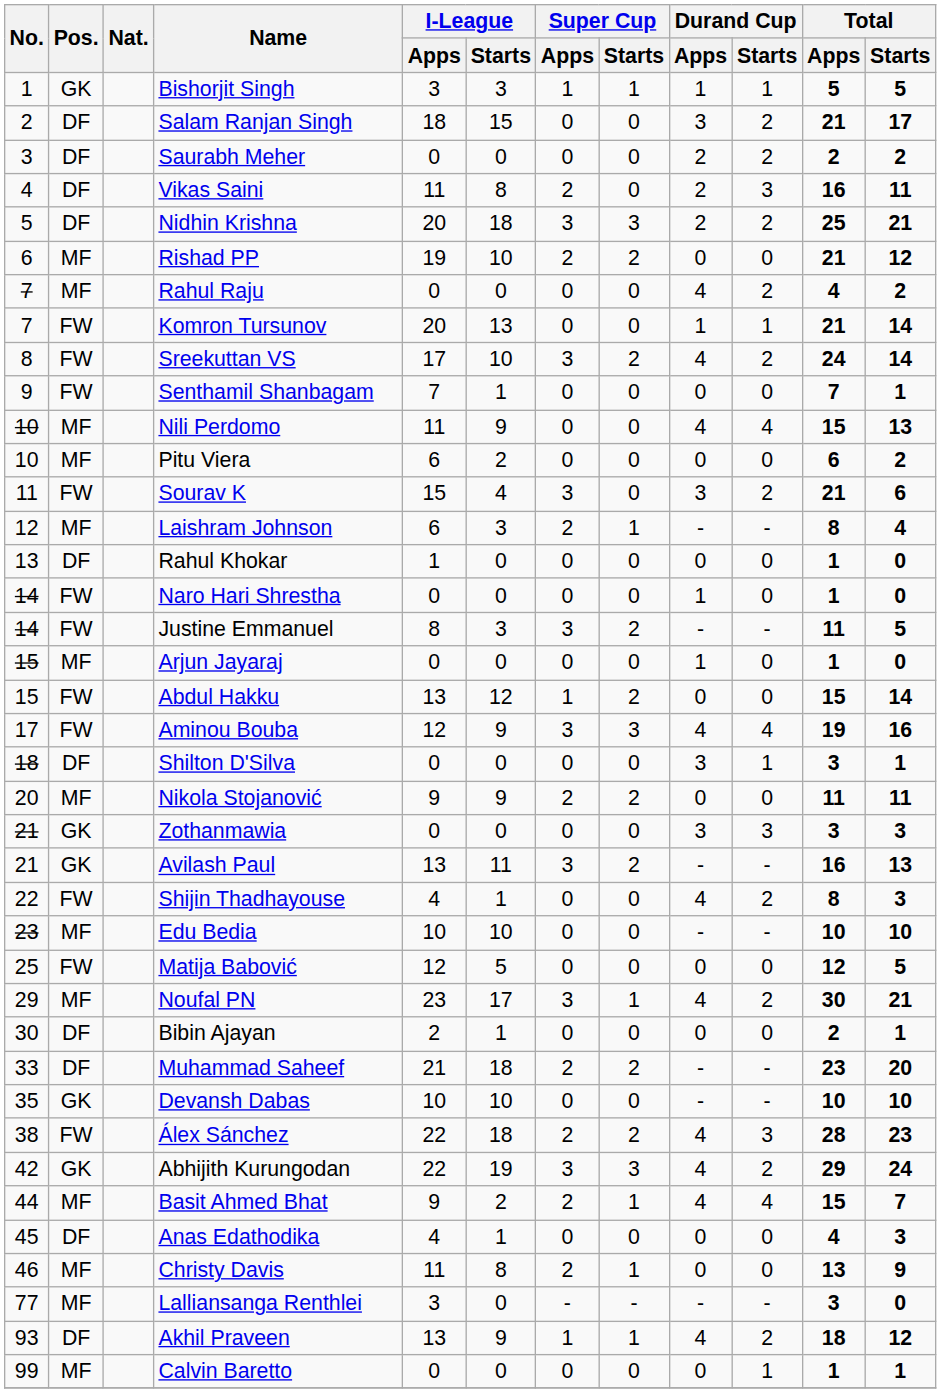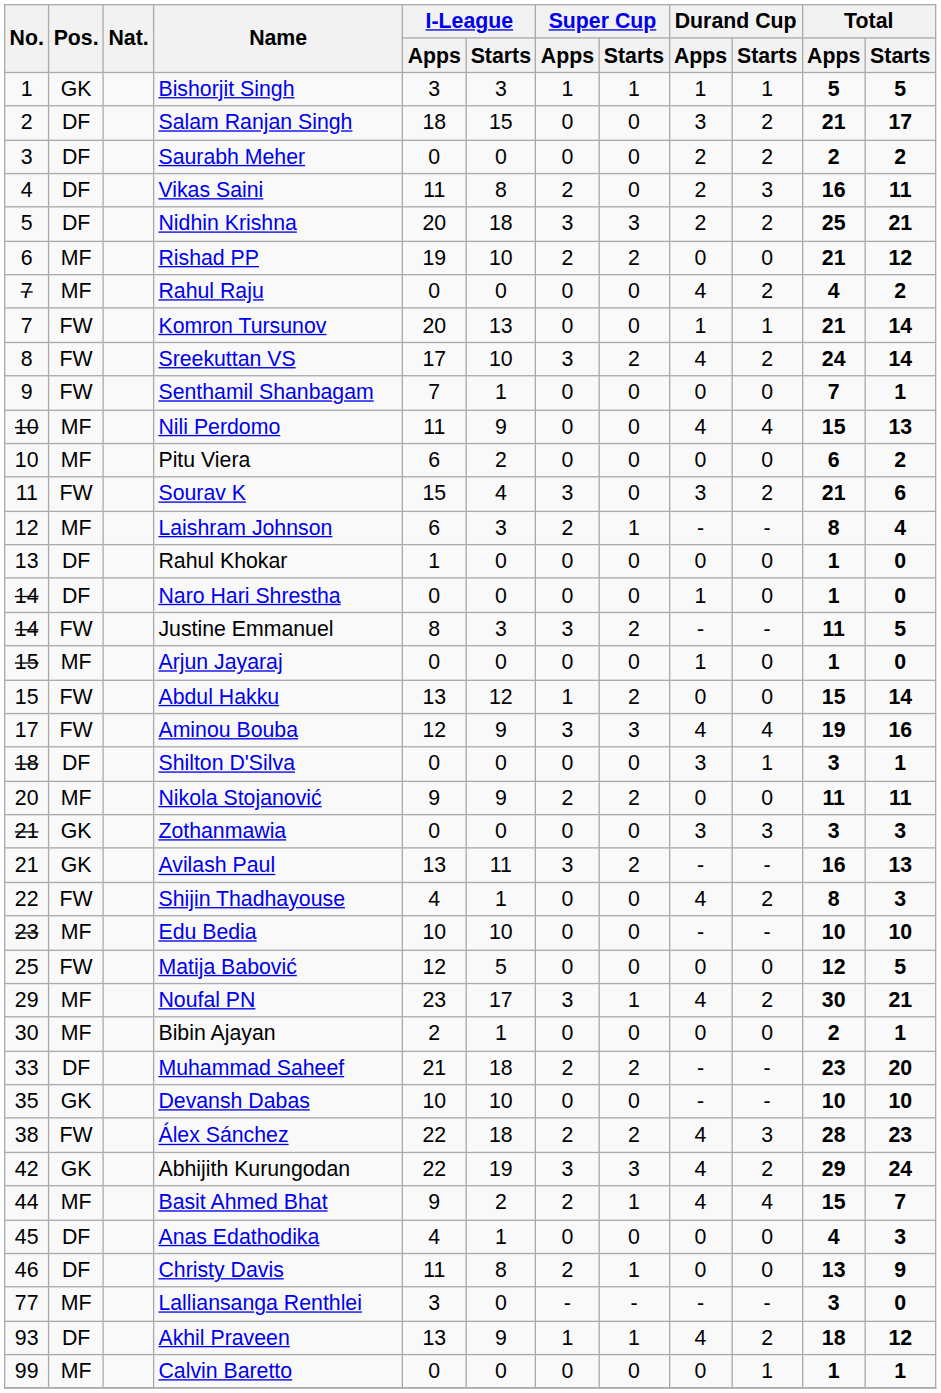 <table class="wikitable sortable" style="text-align:center">
 <tr>
 <th rowspan="2">No.</th>
 <th rowspan="2">Pos.</th>
 <th rowspan="2">Nat.</th>
 <th rowspan="2" style="width:180px;">Name</th>
 <th colspan="2" style="width:86px;"><a href='#'>I-League</a></th>
 <th colspan="2" style="width:86px;"><a href='#'>Super Cup</a></th>
 <th colspan="2" style="width:86px;">Durand Cup</th>
 <th colspan="2" style="width:86px;">Total</th>
 </tr>
 <tr>
 <th>Apps</th>
 <th>Starts</th>
 <th>Apps</th>
 <th>Starts</th>
 <th>Apps</th>
 <th>Starts</th>
 <th>Apps</th>
 <th>Starts</th>
 </tr>
 <tr>
 <td>1</td>
 <td>GK</td>
 <td></td>
 <td align=left><a href='#'>Bishorjit Singh</a></td>
 <td>3</td>
 <td>3</td>
 <td>1</td>
 <td>1</td>
 <td>1</td>
 <td>1</td>
 <td><strong>5</strong></td>
 <td><strong>5</strong></td>
 </tr>
 <tr>
 <td>2</td>
 <td>DF</td>
 <td></td>
 <td align=left><a href='#'>Salam Ranjan Singh</a></td>
 <td>18</td>
 <td>15</td>
 <td>0</td>
 <td>0</td>
 <td>3</td>
 <td>2</td>
 <td><strong>21</strong></td>
 <td><strong>17</strong></td>
 </tr>
 <tr>
 <td>3</td>
 <td>DF</td>
 <td></td>
 <td align=left><a href='#'>Saurabh Meher</a></td>
 <td>0</td>
 <td>0</td>
 <td>0</td>
 <td>0</td>
 <td>2</td>
 <td>2</td>
 <td><strong>2</strong></td>
 <td><strong>2</strong></td>
 </tr>
 <tr>
 <td>4</td>
 <td>DF</td>
 <td></td>
 <td align=left><a href='#'>Vikas Saini</a></td>
 <td>11</td>
 <td>8</td>
 <td>2</td>
 <td>0</td>
 <td>2</td>
 <td>3</td>
 <td><strong>16</strong></td>
 <td><strong>11</strong></td>
 </tr>
 <tr>
 <td>5</td>
 <td>DF</td>
 <td></td>
 <td align=left><a href='#'>Nidhin Krishna</a></td>
 <td>20</td>
 <td>18</td>
 <td>3</td>
 <td>3</td>
 <td>2</td>
 <td>2</td>
 <td><strong>25</strong></td>
 <td><strong>21</strong></td>
 </tr>
 <tr>
 <td>6</td>
 <td>MF</td>
 <td></td>
 <td align=left><a href='#'>Rishad PP</a></td>
 <td>19</td>
 <td>10</td>
 <td>2</td>
 <td>2</td>
 <td>0</td>
 <td>0</td>
 <td><strong>21</strong></td>
 <td><strong>12</strong></td>
 </tr>
 <tr>
 <td><s>7</s></td>
 <td>MF</td>
 <td></td>
 <td align=left><a href='#'>Rahul Raju</a></td>
 <td>0</td>
 <td>0</td>
 <td>0</td>
 <td>0</td>
 <td>4</td>
 <td>2</td>
 <td><strong>4</strong></td>
 <td><strong>2</strong></td>
 </tr>
 <tr>
 <td>7</td>
 <td>FW</td>
 <td></td>
 <td align=left><a href='#'>Komron Tursunov</a></td>
 <td>20</td>
 <td>13</td>
 <td>0</td>
 <td>0</td>
 <td>1</td>
 <td>1</td>
 <td><strong>21</strong></td>
 <td><strong>14</strong></td>
 </tr>
 <tr>
 <td>8</td>
 <td>FW</td>
 <td></td>
 <td align=left><a href='#'>Sreekuttan VS</a></td>
 <td>17</td>
 <td>10</td>
 <td>3</td>
 <td>2</td>
 <td>4</td>
 <td>2</td>
 <td><strong>24</strong></td>
 <td><strong>14</strong></td>
 </tr>
 <tr>
 <td>9</td>
 <td>FW</td>
 <td></td>
 <td align=left><a href='#'>Senthamil Shanbagam</a></td>
 <td>7</td>
 <td>1</td>
 <td>0</td>
 <td>0</td>
 <td>0</td>
 <td>0</td>
 <td><strong>7</strong></td>
 <td><strong>1</strong></td>
 </tr>
 <tr>
 <td><s>10</s></td>
 <td>MF</td>
 <td></td>
 <td align=left><a href='#'>Nili Perdomo</a></td>
 <td>11</td>
 <td>9</td>
 <td>0</td>
 <td>0</td>
 <td>4</td>
 <td>4</td>
 <td><strong>15</strong></td>
 <td><strong>13</strong></td>
 </tr>
 <tr>
 <td>10</td>
 <td>MF</td>
 <td></td>
 <td align=left>Pitu Viera</td>
 <td>6</td>
 <td>2</td>
 <td>0</td>
 <td>0</td>
 <td>0</td>
 <td>0</td>
 <td><strong>6</strong></td>
 <td><strong>2</strong></td>
 </tr>
 <tr>
 <td>11</td>
 <td>FW</td>
 <td></td>
 <td align=left><a href='#'>Sourav K</a></td>
 <td>15</td>
 <td>4</td>
 <td>3</td>
 <td>0</td>
 <td>3</td>
 <td>2</td>
 <td><strong>21</strong></td>
 <td><strong>6</strong></td>
 </tr>
 <tr>
 <td>12</td>
 <td>MF</td>
 <td></td>
 <td align=left><a href='#'>Laishram Johnson</a></td>
 <td>6</td>
 <td>3</td>
 <td>2</td>
 <td>1</td>
 <td>-</td>
 <td>-</td>
 <td><strong>8</strong></td>
 <td><strong>4</strong></td>
 </tr>
 <tr>
 <td>13</td>
 <td>DF</td>
 <td></td>
 <td align=left>Rahul Khokar</td>
 <td>1</td>
 <td>0</td>
 <td>0</td>
 <td>0</td>
 <td>0</td>
 <td>0</td>
 <td><strong>1</strong></td>
 <td><strong>0</strong></td>
 </tr>
 <tr>
 <td><s>14</s></td>
-<td>FW</td>
+<td>DF</td>
 <td></td>
 <td align=left><a href='#'>Naro Hari Shrestha</a></td>
 <td>0</td>
 <td>0</td>
 <td>0</td>
 <td>0</td>
 <td>1</td>
 <td>0</td>
 <td><strong>1</strong></td>
 <td><strong>0</strong></td>
 </tr>
 <tr>
 <td><s>14</s></td>
 <td>FW</td>
 <td></td>
 <td align=left>Justine Emmanuel</td>
 <td>8</td>
 <td>3</td>
 <td>3</td>
 <td>2</td>
 <td>-</td>
 <td>-</td>
 <td><strong>11</strong></td>
 <td><strong>5</strong></td>
 </tr>
 <tr>
 <td><s>15</s></td>
 <td>MF</td>
 <td></td>
 <td align=left><a href='#'>Arjun Jayaraj</a></td>
 <td>0</td>
 <td>0</td>
 <td>0</td>
 <td>0</td>
 <td>1</td>
 <td>0</td>
 <td><strong>1</strong></td>
 <td><strong>0</strong></td>
 </tr>
 <tr>
 <td>15</td>
 <td>FW</td>
 <td></td>
 <td align=left><a href='#'>Abdul Hakku</a></td>
 <td>13</td>
 <td>12</td>
 <td>1</td>
 <td>2</td>
 <td>0</td>
 <td>0</td>
 <td><strong>15</strong></td>
 <td><strong>14</strong></td>
 </tr>
 <tr>
 <td>17</td>
 <td>FW</td>
 <td></td>
 <td align=left><a href='#'>Aminou Bouba</a></td>
 <td>12</td>
 <td>9</td>
 <td>3</td>
 <td>3</td>
 <td>4</td>
 <td>4</td>
 <td><strong>19</strong></td>
 <td><strong>16</strong></td>
 </tr>
 <tr>
 <td><s>18</s></td>
 <td>DF</td>
 <td></td>
 <td align=left><a href='#'>Shilton D'Silva</a></td>
 <td>0</td>
 <td>0</td>
 <td>0</td>
 <td>0</td>
 <td>3</td>
 <td>1</td>
 <td><strong>3</strong></td>
 <td><strong>1</strong></td>
 </tr>
 <tr>
 <td>20</td>
 <td>MF</td>
 <td></td>
 <td align=left><a href='#'>Nikola Stojanović</a></td>
 <td>9</td>
 <td>9</td>
 <td>2</td>
 <td>2</td>
 <td>0</td>
 <td>0</td>
 <td><strong>11</strong></td>
 <td><strong>11</strong></td>
 </tr>
 <tr>
 <td><s>21</s></td>
 <td>GK</td>
 <td></td>
 <td align=left><a href='#'>Zothanmawia</a></td>
 <td>0</td>
 <td>0</td>
 <td>0</td>
 <td>0</td>
 <td>3</td>
 <td>3</td>
 <td><strong>3</strong></td>
 <td><strong>3</strong></td>
 </tr>
 <tr>
 <td>21</td>
 <td>GK</td>
 <td></td>
 <td align=left><a href='#'>Avilash Paul</a></td>
 <td>13</td>
 <td>11</td>
 <td>3</td>
 <td>2</td>
 <td>-</td>
 <td>-</td>
 <td><strong>16</strong></td>
 <td><strong>13</strong></td>
 </tr>
 <tr>
 <td>22</td>
 <td>FW</td>
 <td></td>
 <td align=left><a href='#'>Shijin Thadhayouse</a></td>
 <td>4</td>
 <td>1</td>
 <td>0</td>
 <td>0</td>
 <td>4</td>
 <td>2</td>
 <td><strong>8</strong></td>
 <td><strong>3</strong></td>
 </tr>
 <tr>
 <td><s>23</s></td>
 <td>MF</td>
 <td></td>
 <td align=left><a href='#'>Edu Bedia</a></td>
 <td>10</td>
 <td>10</td>
 <td>0</td>
 <td>0</td>
 <td>-</td>
 <td>-</td>
 <td><strong>10</strong></td>
 <td><strong>10</strong></td>
 </tr>
 <tr>
 <td>25</td>
 <td>FW</td>
 <td></td>
 <td align=left><a href='#'>Matija Babović</a></td>
 <td>12</td>
 <td>5</td>
 <td>0</td>
 <td>0</td>
 <td>0</td>
 <td>0</td>
 <td><strong>12</strong></td>
 <td><strong>5</strong></td>
 </tr>
 <tr>
 <td>29</td>
 <td>MF</td>
 <td></td>
 <td align=left><a href='#'>Noufal PN</a></td>
 <td>23</td>
 <td>17</td>
 <td>3</td>
 <td>1</td>
 <td>4</td>
 <td>2</td>
 <td><strong>30</strong></td>
 <td><strong>21</strong></td>
 </tr>
 <tr>
 <td>30</td>
-<td>DF</td>
+<td>MF</td>
 <td></td>
 <td align=left>Bibin Ajayan</td>
 <td>2</td>
 <td>1</td>
 <td>0</td>
 <td>0</td>
 <td>0</td>
 <td>0</td>
 <td><strong>2</strong></td>
 <td><strong>1</strong></td>
 </tr>
 <tr>
 <td>33</td>
 <td>DF</td>
 <td></td>
 <td align=left><a href='#'>Muhammad Saheef</a></td>
 <td>21</td>
 <td>18</td>
 <td>2</td>
 <td>2</td>
 <td>-</td>
 <td>-</td>
 <td><strong>23</strong></td>
 <td><strong>20</strong></td>
 </tr>
 <tr>
 <td>35</td>
 <td>GK</td>
 <td></td>
 <td align=left><a href='#'>Devansh Dabas</a></td>
 <td>10</td>
 <td>10</td>
 <td>0</td>
 <td>0</td>
 <td>-</td>
 <td>-</td>
 <td><strong>10</strong></td>
 <td><strong>10</strong></td>
 </tr>
 <tr>
 <td>38</td>
 <td>FW</td>
 <td></td>
 <td align=left><a href='#'>Álex Sánchez</a></td>
 <td>22</td>
 <td>18</td>
 <td>2</td>
 <td>2</td>
 <td>4</td>
 <td>3</td>
 <td><strong>28</strong></td>
 <td><strong>23</strong></td>
 </tr>
 <tr>
 <td>42</td>
 <td>GK</td>
 <td></td>
 <td align=left>Abhijith Kurungodan</td>
 <td>22</td>
 <td>19</td>
 <td>3</td>
 <td>3</td>
 <td>4</td>
 <td>2</td>
 <td><strong>29</strong></td>
 <td><strong>24</strong></td>
 </tr>
 <tr>
 <td>44</td>
 <td>MF</td>
 <td></td>
 <td align=left><a href='#'>Basit Ahmed Bhat</a></td>
 <td>9</td>
 <td>2</td>
 <td>2</td>
 <td>1</td>
 <td>4</td>
 <td>4</td>
 <td><strong>15</strong></td>
 <td><strong>7</strong></td>
 </tr>
 <tr>
 <td>45</td>
 <td>DF</td>
 <td></td>
 <td align=left><a href='#'>Anas Edathodika</a></td>
 <td>4</td>
 <td>1</td>
 <td>0</td>
 <td>0</td>
 <td>0</td>
 <td>0</td>
 <td><strong>4</strong></td>
 <td><strong>3</strong></td>
 </tr>
 <tr>
 <td>46</td>
-<td>MF</td>
+<td>DF</td>
 <td></td>
 <td align=left><a href='#'>Christy Davis</a></td>
 <td>11</td>
 <td>8</td>
 <td>2</td>
 <td>1</td>
 <td>0</td>
 <td>0</td>
 <td><strong>13</strong></td>
 <td><strong>9</strong></td>
 </tr>
 <tr>
 <td>77</td>
 <td>MF</td>
 <td></td>
 <td align=left><a href='#'>Lalliansanga Renthlei</a></td>
 <td>3</td>
 <td>0</td>
 <td>-</td>
 <td>-</td>
 <td>-</td>
 <td>-</td>
 <td><strong>3</strong></td>
 <td><strong>0</strong></td>
 </tr>
 <tr>
 <td>93</td>
 <td>DF</td>
 <td></td>
 <td align=left><a href='#'>Akhil Praveen</a></td>
 <td>13</td>
 <td>9</td>
 <td>1</td>
 <td>1</td>
 <td>4</td>
 <td>2</td>
 <td><strong>18</strong></td>
 <td><strong>12</strong></td>
 </tr>
 <tr>
 <td>99</td>
 <td>MF</td>
 <td></td>
 <td align=left><a href='#'>Calvin Baretto</a></td>
 <td>0</td>
 <td>0</td>
 <td>0</td>
 <td>0</td>
 <td>0</td>
 <td>1</td>
 <td><strong>1</strong></td>
 <td><strong>1</strong></td>
 </tr>
 <tr>
 </tr>
 </table>
